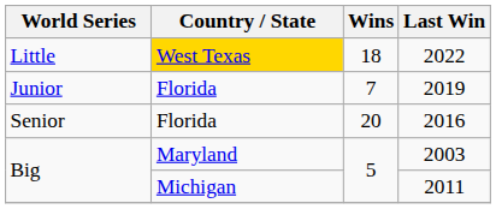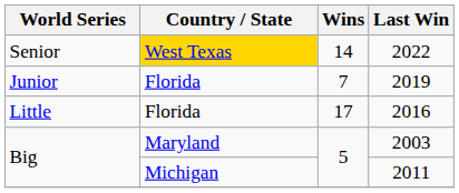 <table class="wikitable">
 <tr>
 <th width=105>World Series</th>
 <th width=140>Country / State</th>
 <th>Wins</th>
 <th>Last Win</th>
 </tr>
 <tr>
-<td><a href='#'>Little</a></td>
+<td>Senior</td>
 <td style="background: gold;"> <a href='#'>West Texas</a></td>
-<td align="center">18</td>
+<td align="center">14</td>
 <td align="center">2022</td>
 </tr>
 <tr>
 <td><a href='#'>Junior</a></td>
 <td> <a href='#'>Florida</a></td>
 <td align="center">7</td>
 <td align="center">2019</td>
 </tr>
 <tr>
-<td>Senior</td>
+<td><a href='#'>Little</a></td>
 <td> Florida</td>
-<td align="center">20</td>
+<td align="center">17</td>
 <td align="center">2016</td>
 </tr>
 <tr>
 <td rowspan=2>Big</td>
 <td> <a href='#'>Maryland</a></td>
 <td rowspan=2 align="center">5</td>
 <td align="center">2003</td>
 </tr>
 <tr>
 <td> <a href='#'>Michigan</a></td>
 <td align="center">2011</td>
 </tr>
 <tr>
 </tr>
 </table>
